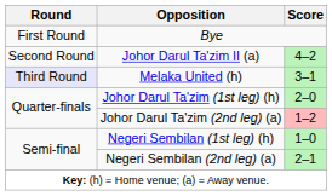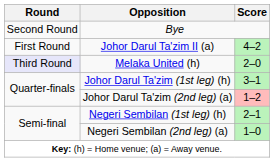 <table class="wikitable" style="text-align:center">
 <tr>
 <th>Round</th>
 <th>Opposition</th>
 <th>Score</th>
 </tr>
 <tr>
-<td>First Round</td>
+<td>Second Round</td>
 <td colspan=2><em>Bye</em></td>
 </tr>
 <tr>
-<td>Second Round</td>
+<td>First Round</td>
 <td><a href='#'>Johor Darul Ta'zim II</a> (a)</td>
 <td style="background:#BBF3BB;">4–2</td>
 </tr>
 <tr>
 <td style="background: lavender;">Third Round</td>
 <td><a href='#'>Melaka United</a> (h)</td>
-<td style="background:#BBF3BB;">3–1</td>
+<td style="background:#BBF3BB;">2–0</td>
 </tr>
 <tr>
 <td rowspan="2">Quarter-finals</td>
 <td><a href='#'>Johor Darul Ta'zim</a> <em>(1st leg)</em> (h)</td>
-<td style="background:#BBF3BB;">2–0</td>
+<td style="background:#BBF3BB;">3–1</td>
 </tr>
 <tr>
 <td>Johor Darul Ta'zim <em>(2nd leg)</em> (a)</td>
 <td style="background:#FFBBBB;">1–2</td>
 </tr>
 <tr>
 <td rowspan="2">Semi-final</td>
 <td><a href='#'>Negeri Sembilan</a> <em>(1st leg)</em> (h)</td>
-<td style="background:#BBF3BB;">1–0</td>
+<td style="background:#BBF3BB;">2–1</td>
 </tr>
 <tr>
 <td>Negeri Sembilan <em>(2nd leg)</em> (a)</td>
-<td style="background:#BBF3BB;">2–1</td>
+<td style="background:#BBF3BB;">1–0</td>
 </tr>
 <tr>
 <td colspan="4" style="background-color:white"><small><strong>Key:</strong> (h) = Home venue; (a) = Away venue.</small></td>
 </tr>
 </table>
